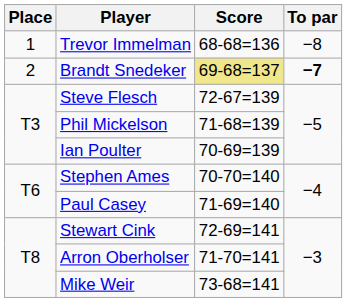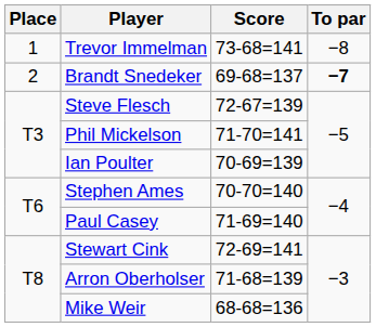 <table class="wikitable">
 <tr>
 <th>Place</th>
 <th>Player</th>
 <th>Score</th>
 <th>To par</th>
 </tr>
 <tr>
 <td align=center>1</td>
 <td> <a href='#'>Trevor Immelman</a></td>
-<td>68-68=136</td>
+<td>73-68=141</td>
 <td align=center>−8</td>
 </tr>
 <tr>
 <td align=center>2</td>
 <td> <a href='#'>Brandt Snedeker</a></td>
-<td style="background: khaki;">69-68=137</td>
+<td>69-68=137</td>
 <td align=center><strong>−7</strong></td>
 </tr>
 <tr>
 <td rowspan="3" align=center>T3</td>
 <td> <a href='#'>Steve Flesch</a></td>
 <td>72-67=139</td>
 <td rowspan="3" align=center>−5</td>
 </tr>
 <tr>
 <td> <a href='#'>Phil Mickelson</a></td>
-<td>71-68=139</td>
+<td>71-70=141</td>
 </tr>
 <tr>
 <td> <a href='#'>Ian Poulter</a></td>
 <td>70-69=139</td>
 </tr>
 <tr>
 <td rowspan="2" align=center>T6</td>
 <td> <a href='#'>Stephen Ames</a></td>
 <td>70-70=140</td>
 <td rowspan="2" align=center>−4</td>
 </tr>
 <tr>
 <td> <a href='#'>Paul Casey</a></td>
 <td>71-69=140</td>
 </tr>
 <tr>
 <td rowspan="3" align=center>T8</td>
 <td> <a href='#'>Stewart Cink</a></td>
 <td>72-69=141</td>
 <td rowspan="3" align=center>−3</td>
 </tr>
 <tr>
 <td> <a href='#'>Arron Oberholser</a></td>
-<td>71-70=141</td>
+<td>71-68=139</td>
 </tr>
 <tr>
 <td> <a href='#'>Mike Weir</a></td>
-<td>73-68=141</td>
+<td>68-68=136</td>
 </tr>
 </table>
